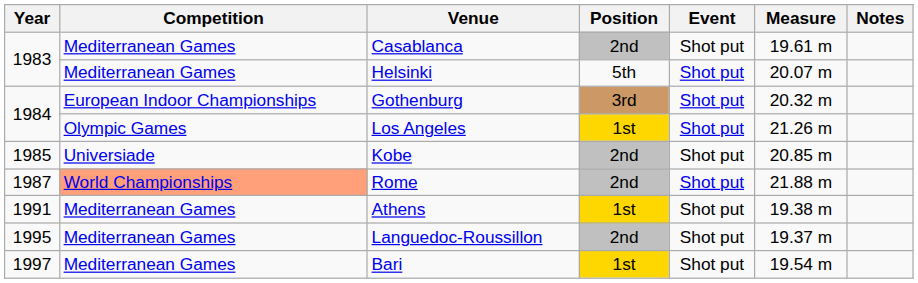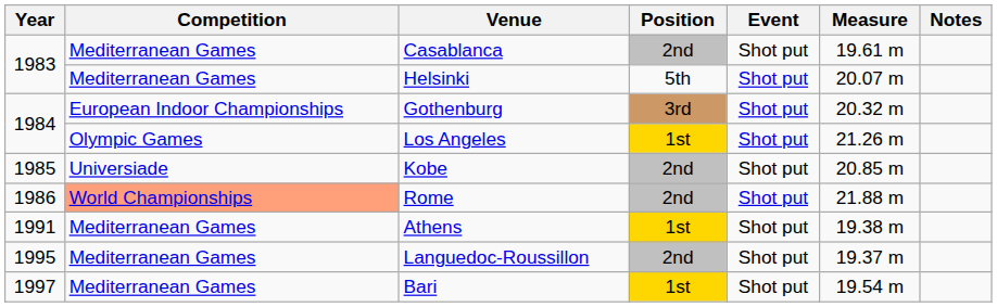 <table class="wikitable" width=60% style="font-size:90%; text-align:center;">
 <tr>
 <th>Year</th>
 <th>Competition</th>
 <th>Venue</th>
 <th>Position</th>
 <th>Event</th>
 <th>Measure</th>
 <th>Notes</th>
 </tr>
 <tr>
 <td rowspan=2>1983</td>
 <td align=left><a href='#'>Mediterranean Games</a></td>
 <td align=left> <a href='#'>Casablanca</a></td>
 <td bgcolor=silver>2nd</td>
 <td>Shot put</td>
 <td>19.61 m</td>
 <td></td>
 </tr>
 <tr>
 <td align=left><a href='#'>Mediterranean Games</a></td>
 <td align=left> <a href='#'>Helsinki</a></td>
 <td>5th</td>
 <td><a href='#'>Shot put</a></td>
 <td>20.07 m</td>
 <td></td>
 </tr>
 <tr>
 <td rowspan=2>1984</td>
 <td align=left><a href='#'>European Indoor Championships</a></td>
 <td align=left> <a href='#'>Gothenburg</a></td>
 <td bgcolor=cc9966>3rd</td>
 <td><a href='#'>Shot put</a></td>
 <td>20.32 m</td>
 <td></td>
 </tr>
 <tr>
 <td align=left><a href='#'>Olympic Games</a></td>
 <td align=left> <a href='#'>Los Angeles</a></td>
 <td bgcolor=gold>1st</td>
 <td><a href='#'>Shot put</a></td>
 <td>21.26 m</td>
 <td></td>
 </tr>
 <tr>
 <td>1985</td>
 <td align=left><a href='#'>Universiade</a></td>
 <td align=left> <a href='#'>Kobe</a></td>
 <td bgcolor=silver>2nd</td>
 <td>Shot put</td>
 <td>20.85 m</td>
 <td></td>
 </tr>
 <tr>
-<td>1987</td>
+<td>1986</td>
 <td align=left style="background: lightsalmon;"><a href='#'>World Championships</a></td>
 <td align=left> <a href='#'>Rome</a></td>
 <td bgcolor=silver>2nd</td>
 <td><a href='#'>Shot put</a></td>
 <td>21.88 m</td>
 <td></td>
 </tr>
 <tr>
 <td>1991</td>
 <td align=left><a href='#'>Mediterranean Games</a></td>
 <td align=left> <a href='#'>Athens</a></td>
 <td bgcolor=gold>1st</td>
 <td>Shot put</td>
 <td>19.38 m</td>
 <td></td>
 </tr>
 <tr>
 <td>1995</td>
 <td align=left><a href='#'>Mediterranean Games</a></td>
 <td align=left> <a href='#'>Languedoc-Roussillon</a></td>
 <td bgcolor=silver>2nd</td>
 <td>Shot put</td>
 <td>19.37 m</td>
 <td></td>
 </tr>
 <tr>
 <td>1997</td>
 <td align=left><a href='#'>Mediterranean Games</a></td>
 <td align=left> <a href='#'>Bari</a></td>
 <td bgcolor=gold>1st</td>
 <td>Shot put</td>
 <td>19.54 m</td>
 <td></td>
 </tr>
 </table>
